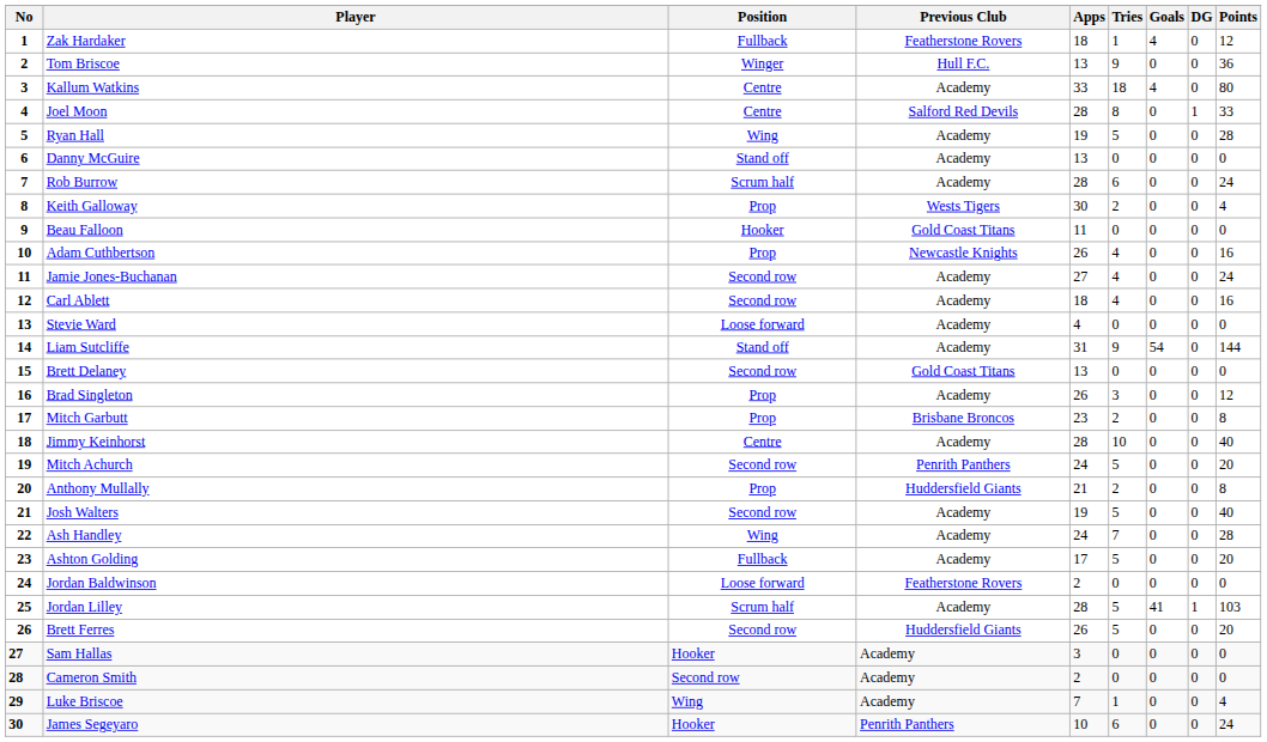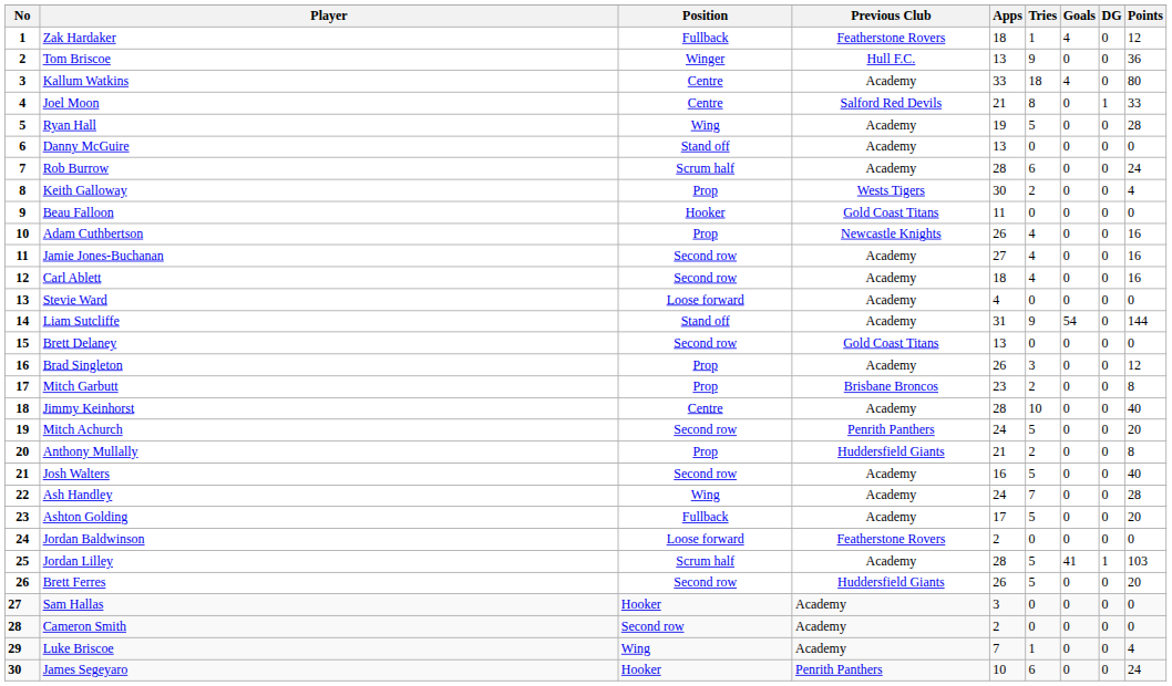 <table class="wikitable sortable" width="100%" style="font-size:90%">
 <tr bgcolor="#efefef">
 </tr>
 <tr bgcolor="#efefef">
 <th width=3%>No</th>
 <th !width=47%>Player</th>
 <th width=15%>Position</th>
 <th width=17%>Previous Club</th>
 <th width="20">Apps</th>
 <th width="20">Tries</th>
 <th width="20">Goals</th>
 <th width="20">DG</th>
 <th width="20">Points</th>
 </tr>
 <tr bgcolor=#FFFFFF>
 <td align=center><strong>1</strong></td>
 <td> <a href='#'>Zak Hardaker</a></td>
 <td align=center><a href='#'>Fullback</a></td>
 <td align=center> <a href='#'>Featherstone Rovers</a></td>
 <td align=centre>18</td>
 <td align=centre>1</td>
 <td align=centre>4</td>
 <td align=centre>0</td>
 <td align=centre>12</td>
 </tr>
 <tr bgcolor=#FFFFFF>
 <td align=center><strong>2</strong></td>
 <td> <a href='#'>Tom Briscoe</a></td>
 <td align=center><a href='#'>Winger</a></td>
 <td align=center> <a href='#'>Hull F.C.</a></td>
 <td align=centre>13</td>
 <td align=centre>9</td>
 <td align=centre>0</td>
 <td align=centre>0</td>
 <td align=centre>36</td>
 </tr>
 <tr bgcolor=#FFFFFF>
 <td align=center><strong>3</strong></td>
 <td> <a href='#'>Kallum Watkins</a></td>
 <td align=center><a href='#'>Centre</a></td>
 <td align=center>Academy</td>
 <td align=centre>33</td>
 <td align=centre>18</td>
 <td align=centre>4</td>
 <td align=centre>0</td>
 <td align=centre>80</td>
 </tr>
 <tr bgcolor=#FFFFFF>
 <td align=center><strong>4</strong></td>
 <td> <a href='#'>Joel Moon</a></td>
 <td align=center><a href='#'>Centre</a></td>
 <td align=center> <a href='#'>Salford Red Devils</a></td>
-<td align=centre>28</td>
+<td align=centre>21</td>
 <td align=centre>8</td>
 <td align=centre>0</td>
 <td align=centre>1</td>
 <td align=centre>33</td>
 </tr>
 <tr bgcolor=#FFFFFF>
 <td align=center><strong>5</strong></td>
 <td> <a href='#'>Ryan Hall</a></td>
 <td align=center><a href='#'>Wing</a></td>
 <td align=center>Academy</td>
 <td align=centre>19</td>
 <td align=centre>5</td>
 <td align=centre>0</td>
 <td align=centre>0</td>
 <td align=centre>28</td>
 </tr>
 <tr bgcolor=#FFFFFF>
 <td align=center><strong>6</strong></td>
 <td> <a href='#'>Danny McGuire</a></td>
 <td align=center><a href='#'>Stand off</a></td>
 <td align=center>Academy</td>
 <td align=centre>13</td>
 <td align=centre>0</td>
 <td align=centre>0</td>
 <td align=centre>0</td>
 <td align=centre>0</td>
 </tr>
 <tr bgcolor=#FFFFFF>
 <td align=center><strong>7</strong></td>
 <td> <a href='#'>Rob Burrow</a></td>
 <td align=center><a href='#'>Scrum half</a></td>
 <td align=center>Academy</td>
 <td align=centre>28</td>
 <td align=centre>6</td>
 <td align=centre>0</td>
 <td align=centre>0</td>
 <td align=centre>24</td>
 </tr>
 <tr bgcolor=#FFFFFF>
 <td align=center><strong>8</strong></td>
 <td> <a href='#'>Keith Galloway</a></td>
 <td align=center><a href='#'>Prop</a></td>
 <td align=center> <a href='#'>Wests Tigers</a></td>
 <td align=centre>30</td>
 <td align=centre>2</td>
 <td align=centre>0</td>
 <td align=centre>0</td>
 <td align=centre>4</td>
 </tr>
 <tr bgcolor=#FFFFFF>
 <td align=center><strong>9</strong></td>
 <td> <a href='#'>Beau Falloon</a></td>
 <td align=center><a href='#'>Hooker</a></td>
 <td align=center> <a href='#'>Gold Coast Titans</a></td>
 <td align=centre>11</td>
 <td align=centre>0</td>
 <td align=centre>0</td>
 <td align=centre>0</td>
 <td align=centre>0</td>
 </tr>
 <tr bgcolor=#FFFFFF>
 <td align=center><strong>10</strong></td>
 <td> <a href='#'>Adam Cuthbertson</a></td>
 <td align=center><a href='#'>Prop</a></td>
 <td align=center> <a href='#'>Newcastle Knights</a></td>
 <td align=centre>26</td>
 <td align=centre>4</td>
 <td align=centre>0</td>
 <td align=centre>0</td>
 <td align=centre>16</td>
 </tr>
 <tr bgcolor=#FFFFFF>
 <td align=center><strong>11</strong></td>
 <td> <a href='#'>Jamie Jones-Buchanan</a></td>
 <td align=center><a href='#'>Second row</a></td>
 <td align=center>Academy</td>
 <td align=centre>27</td>
 <td align=centre>4</td>
 <td align=centre>0</td>
 <td align=centre>0</td>
-<td align=centre>24</td>
+<td align=centre>16</td>
 </tr>
 <tr bgcolor=#FFFFFF>
 <td align=center><strong>12</strong></td>
 <td> <a href='#'>Carl Ablett</a></td>
 <td align=center><a href='#'>Second row</a></td>
 <td align=center>Academy</td>
 <td align=centre>18</td>
 <td align=centre>4</td>
 <td align=centre>0</td>
 <td align=centre>0</td>
 <td align=centre>16</td>
 </tr>
 <tr bgcolor=#FFFFFF>
 <td align=center><strong>13</strong></td>
 <td> <a href='#'>Stevie Ward</a></td>
 <td align=center><a href='#'>Loose forward</a></td>
 <td align=center>Academy</td>
 <td align=centre>4</td>
 <td align=centre>0</td>
 <td align=centre>0</td>
 <td align=centre>0</td>
 <td align=centre>0</td>
 </tr>
 <tr bgcolor=#FFFFFF>
 <td align=center><strong>14</strong></td>
 <td> <a href='#'>Liam Sutcliffe</a></td>
 <td align=center><a href='#'>Stand off</a></td>
 <td align=center>Academy</td>
 <td align=centre>31</td>
 <td align=centre>9</td>
 <td align=centre>54</td>
 <td align=centre>0</td>
 <td align=centre>144</td>
 </tr>
 <tr bgcolor=#FFFFFF>
 <td align=center><strong>15</strong></td>
 <td> <a href='#'>Brett Delaney</a></td>
 <td align=center><a href='#'>Second row</a></td>
 <td align=center> <a href='#'>Gold Coast Titans</a></td>
 <td align=centre>13</td>
 <td align=centre>0</td>
 <td align=centre>0</td>
 <td align=centre>0</td>
 <td align=centre>0</td>
 </tr>
 <tr bgcolor=#FFFFFF>
 <td align=center><strong>16</strong></td>
 <td> <a href='#'>Brad Singleton</a></td>
 <td align=center><a href='#'>Prop</a></td>
 <td align=center>Academy</td>
 <td align=centre>26</td>
 <td align=centre>3</td>
 <td align=centre>0</td>
 <td align=centre>0</td>
 <td align=centre>12</td>
 </tr>
 <tr bgcolor=#FFFFFF>
 <td align=center><strong>17</strong></td>
 <td> <a href='#'>Mitch Garbutt</a></td>
 <td align=center><a href='#'>Prop</a></td>
 <td align=center> <a href='#'>Brisbane Broncos</a></td>
 <td align=centre>23</td>
 <td align=centre>2</td>
 <td align=centre>0</td>
 <td align=centre>0</td>
 <td align=centre>8</td>
 </tr>
 <tr bgcolor=#FFFFFF>
 <td align=center><strong>18</strong></td>
 <td> <a href='#'>Jimmy Keinhorst</a></td>
 <td align=center><a href='#'>Centre</a></td>
 <td align=center>Academy</td>
 <td align=centre>28</td>
 <td align=centre>10</td>
 <td align=centre>0</td>
 <td align=centre>0</td>
 <td align=centre>40</td>
 </tr>
 <tr bgcolor=#FFFFFF>
 <td align=center><strong>19</strong></td>
 <td> <a href='#'>Mitch Achurch</a></td>
 <td align=center><a href='#'>Second row</a></td>
 <td align=center> <a href='#'>Penrith Panthers</a></td>
 <td align=centre>24</td>
 <td align=centre>5</td>
 <td align=centre>0</td>
 <td align=centre>0</td>
 <td align=centre>20</td>
 </tr>
 <tr bgcolor=#FFFFFF>
 <td align=center><strong>20</strong></td>
 <td> <a href='#'>Anthony Mullally</a></td>
 <td align=center><a href='#'>Prop</a></td>
 <td align=center> <a href='#'>Huddersfield Giants</a></td>
 <td align=centre>21</td>
 <td align=centre>2</td>
 <td align=centre>0</td>
 <td align=centre>0</td>
 <td align=centre>8</td>
 </tr>
 <tr bgcolor=#FFFFFF>
 <td align=center><strong>21</strong></td>
 <td> <a href='#'>Josh Walters</a></td>
 <td align=center><a href='#'>Second row</a></td>
 <td align=center>Academy</td>
-<td align=centre>19</td>
+<td align=centre>16</td>
 <td align=centre>5</td>
 <td align=centre>0</td>
 <td align=centre>0</td>
 <td align=centre>40</td>
 </tr>
 <tr bgcolor=#FFFFFF>
 <td align=center><strong>22</strong></td>
 <td> <a href='#'>Ash Handley</a></td>
 <td align=center><a href='#'>Wing</a></td>
 <td align=center>Academy</td>
 <td align=centre>24</td>
 <td align=centre>7</td>
 <td align=centre>0</td>
 <td align=centre>0</td>
 <td align=centre>28</td>
 </tr>
 <tr bgcolor=#FFFFFF>
 <td align=center><strong>23</strong></td>
 <td> <a href='#'>Ashton Golding</a></td>
 <td align=center><a href='#'>Fullback</a></td>
 <td align=center>Academy</td>
 <td align=centre>17</td>
 <td align=centre>5</td>
 <td align=centre>0</td>
 <td align=centre>0</td>
 <td align=centre>20</td>
 </tr>
 <tr bgcolor=#FFFFFF>
 <td align=center><strong>24</strong></td>
 <td> <a href='#'>Jordan Baldwinson</a></td>
 <td align=center><a href='#'>Loose forward</a></td>
 <td align=center> <a href='#'>Featherstone Rovers</a></td>
 <td align=centre>2</td>
 <td align=centre>0</td>
 <td align=centre>0</td>
 <td align=centre>0</td>
 <td align=centre>0</td>
 </tr>
 <tr bgcolor=#FFFFFF>
 <td align=center><strong>25</strong></td>
 <td> <a href='#'>Jordan Lilley</a></td>
 <td align=center><a href='#'>Scrum half</a></td>
 <td align=center>Academy</td>
 <td align=centre>28</td>
 <td align=centre>5</td>
 <td align=centre>41</td>
 <td align=centre>1</td>
 <td align=centre>103</td>
 </tr>
 <tr bgcolor=#FFFFFF>
 <td align=center><strong>26</strong></td>
 <td> <a href='#'>Brett Ferres</a></td>
 <td align=center><a href='#'>Second row</a></td>
 <td align=center> <a href='#'>Huddersfield Giants</a></td>
 <td align=centre>26</td>
 <td align=centre>5</td>
 <td align=centre>0</td>
 <td align=centre>0</td>
 <td align=centre>20</td>
 </tr>
 <tr>
 <td align=centre><strong>27</strong></td>
 <td align=centre> <a href='#'>Sam Hallas</a></td>
 <td align=centre><a href='#'>Hooker</a></td>
 <td align=centre>Academy</td>
 <td align=centre>3</td>
 <td align=centre>0</td>
 <td align=centre>0</td>
 <td align=centre>0</td>
 <td align=centre>0</td>
 </tr>
 <tr>
 <td align=centre><strong>28</strong></td>
 <td align=centre> <a href='#'>Cameron Smith</a></td>
 <td align=centre><a href='#'>Second row</a></td>
 <td align=centre>Academy</td>
 <td align=centre>2</td>
 <td align=centre>0</td>
 <td align=centre>0</td>
 <td align=centre>0</td>
 <td align=centre>0</td>
 </tr>
 <tr>
 <td align=centre><strong>29</strong></td>
 <td align=centre> <a href='#'>Luke Briscoe</a></td>
 <td align=centre><a href='#'>Wing</a></td>
 <td align=centre>Academy</td>
 <td align=centre>7</td>
 <td align=centre>1</td>
 <td align=centre>0</td>
 <td align=centre>0</td>
 <td align=centre>4</td>
 </tr>
 <tr>
 <td align=centre><strong>30</strong></td>
 <td align=centre> <a href='#'>James Segeyaro</a></td>
 <td align=centre><a href='#'>Hooker</a></td>
 <td align=centre> <a href='#'>Penrith Panthers</a></td>
 <td align=centre>10</td>
 <td align=centre>6</td>
 <td align=centre>0</td>
 <td align=centre>0</td>
 <td align=centre>24</td>
 </tr>
 </table>
